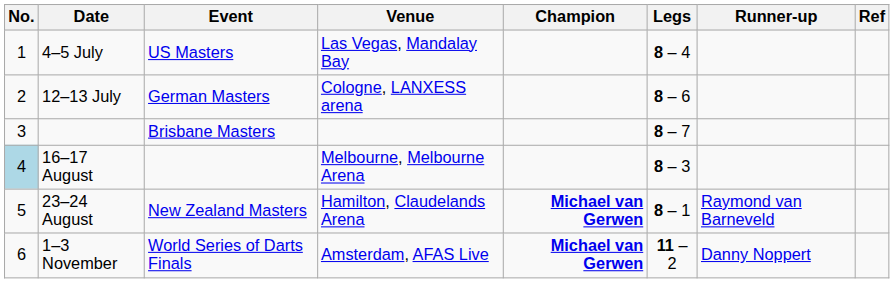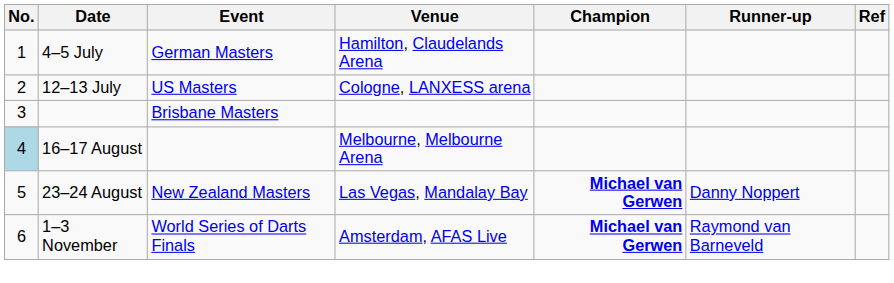 <table class="wikitable">
 <tr>
 <th>No.</th>
 <th>Date</th>
 <th>Event</th>
 <th>Venue</th>
 <th>Champion</th>
-<th>Legs</th>
 <th>Runner-up</th>
 <th>Ref</th>
 </tr>
 <tr>
 <td align=center>1</td>
 <td align=left>4–5 July</td>
-<td><a href='#'>US Masters</a></td>
-<td> <a href='#'>Las Vegas</a>, <a href='#'>Mandalay Bay</a></td>
+<td><a href='#'>German Masters</a></td>
+<td> <a href='#'>Hamilton</a>, <a href='#'>Claudelands Arena</a></td>
 <td align=right></td>
-<td align=center><strong>8</strong> – 4</td>
 <td></td>
 <td align="center"></td>
 </tr>
 <tr>
 <td align=center>2</td>
 <td align=left>12–13 July</td>
-<td><a href='#'>German Masters</a></td>
+<td><a href='#'>US Masters</a></td>
 <td> <a href='#'>Cologne</a>, <a href='#'>LANXESS arena</a></td>
 <td align=right></td>
-<td align=center><strong>8</strong> – 6</td>
 <td></td>
 <td align="center"></td>
 </tr>
 <tr>
 <td align=center>3</td>
 <td align=left></td>
 <td><a href='#'>Brisbane Masters</a></td>
 <td></td>
 <td align=right></td>
-<td align=center><strong>8</strong> – 7</td>
 <td>  </td>
 <td align="center"></td>
 </tr>
 <tr>
 <td align=center style="background: lightblue;">4</td>
 <td align=left>16–17 August</td>
 <td></td>
 <td> <a href='#'>Melbourne</a>, <a href='#'>Melbourne Arena</a></td>
 <td align=right></td>
-<td align=center><strong>8</strong> – 3</td>
 <td> </td>
 <td align="center"></td>
 </tr>
 <tr>
 <td align=center>5</td>
 <td align=left>23–24 August</td>
 <td><a href='#'>New Zealand Masters</a></td>
-<td> <a href='#'>Hamilton</a>, <a href='#'>Claudelands Arena</a></td>
+<td> <a href='#'>Las Vegas</a>, <a href='#'>Mandalay Bay</a></td>
 <td align=right><strong><a href='#'>Michael van Gerwen</a></strong> </td>
-<td align=center><strong>8</strong> – 1</td>
-<td> <a href='#'>Raymond van Barneveld</a></td>
+<td> <a href='#'>Danny Noppert</a></td>
 <td align="center"></td>
 </tr>
 <tr>
 <td align=center>6</td>
 <td align=left>1–3 November</td>
 <td><a href='#'>World Series of Darts Finals</a></td>
 <td> <a href='#'>Amsterdam</a>, <a href='#'>AFAS Live</a></td>
 <td align=right><strong><a href='#'>Michael van Gerwen</a></strong> </td>
-<td align=center><strong>11</strong> – 2</td>
-<td> <a href='#'>Danny Noppert</a></td>
+<td> <a href='#'>Raymond van Barneveld</a></td>
 <td align="center"></td>
 </tr>
 </table>
